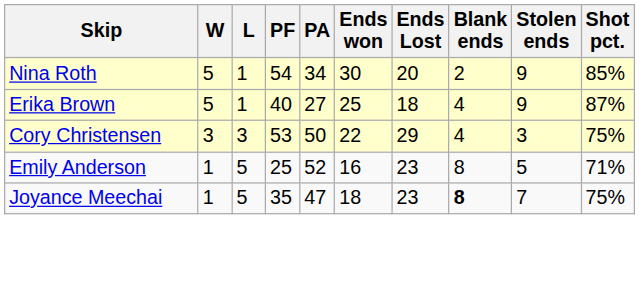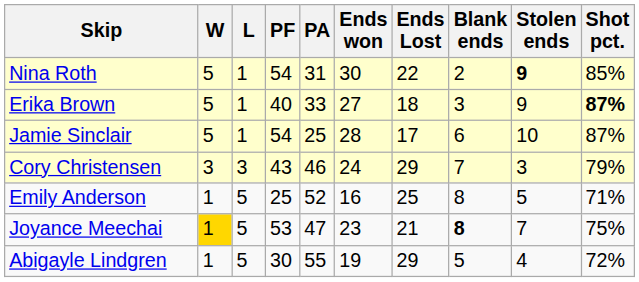 <table class=wikitable>
 <tr>
 <th width=150>Skip</th>
 <th width=20>W</th>
 <th width=20>L</th>
 <th width=20>PF</th>
 <th width=20>PA</th>
 <th width=20>Ends <br> won</th>
 <th width=20>Ends <br> Lost</th>
 <th width=20>Blank <br> ends</th>
 <th width=20>Stolen <br> ends</th>
 <th width=20>Shot <br> pct.</th>
 </tr>
 <tr bgcolor=#ffffcc>
 <td> <a href='#'>Nina Roth</a></td>
 <td>5</td>
 <td>1</td>
 <td>54</td>
-<td>34</td>
+<td>31</td>
 <td>30</td>
-<td>20</td>
+<td>22</td>
 <td>2</td>
-<td>9</td>
+<td><strong>9</strong></td>
 <td>85%</td>
 </tr>
 <tr bgcolor=#ffffcc>
 <td> <a href='#'>Erika Brown</a></td>
 <td>5</td>
 <td>1</td>
 <td>40</td>
+<td>33</td>
 <td>27</td>
+<td>18</td>
+<td>3</td>
+<td>9</td>
+<td><strong>87%</strong></td>
+</tr>
+<tr bgcolor=#ffffcc>
+<td> <a href='#'>Jamie Sinclair</a></td>
+<td>5</td>
+<td>1</td>
+<td>54</td>
 <td>25</td>
-<td>18</td>
-<td>4</td>
-<td>9</td>
+<td>28</td>
+<td>17</td>
+<td>6</td>
+<td>10</td>
 <td>87%</td>
 </tr>
 <tr bgcolor=#ffffcc>
 <td> <a href='#'>Cory Christensen</a></td>
 <td>3</td>
 <td>3</td>
-<td>53</td>
-<td>50</td>
-<td>22</td>
+<td>43</td>
+<td>46</td>
+<td>24</td>
 <td>29</td>
-<td>4</td>
+<td>7</td>
 <td>3</td>
-<td>75%</td>
+<td>79%</td>
 </tr>
 <tr>
 <td> <a href='#'>Emily Anderson</a></td>
 <td>1</td>
 <td>5</td>
 <td>25</td>
 <td>52</td>
 <td>16</td>
-<td>23</td>
+<td>25</td>
 <td>8</td>
 <td>5</td>
 <td>71%</td>
 </tr>
 <tr>
 <td> <a href='#'>Joyance Meechai</a></td>
-<td>1</td>
+<td style="background: gold;">1</td>
 <td>5</td>
-<td>35</td>
+<td>53</td>
 <td>47</td>
-<td>18</td>
 <td>23</td>
+<td>21</td>
 <td><strong>8</strong></td>
 <td>7</td>
 <td>75%</td>
 </tr>
+<tr>
+<td> <a href='#'>Abigayle Lindgren</a></td>
+<td>1</td>
+<td>5</td>
+<td>30</td>
+<td>55</td>
+<td>19</td>
+<td>29</td>
+<td>5</td>
+<td>4</td>
+<td>72%</td>
+</tr>
 </table>
